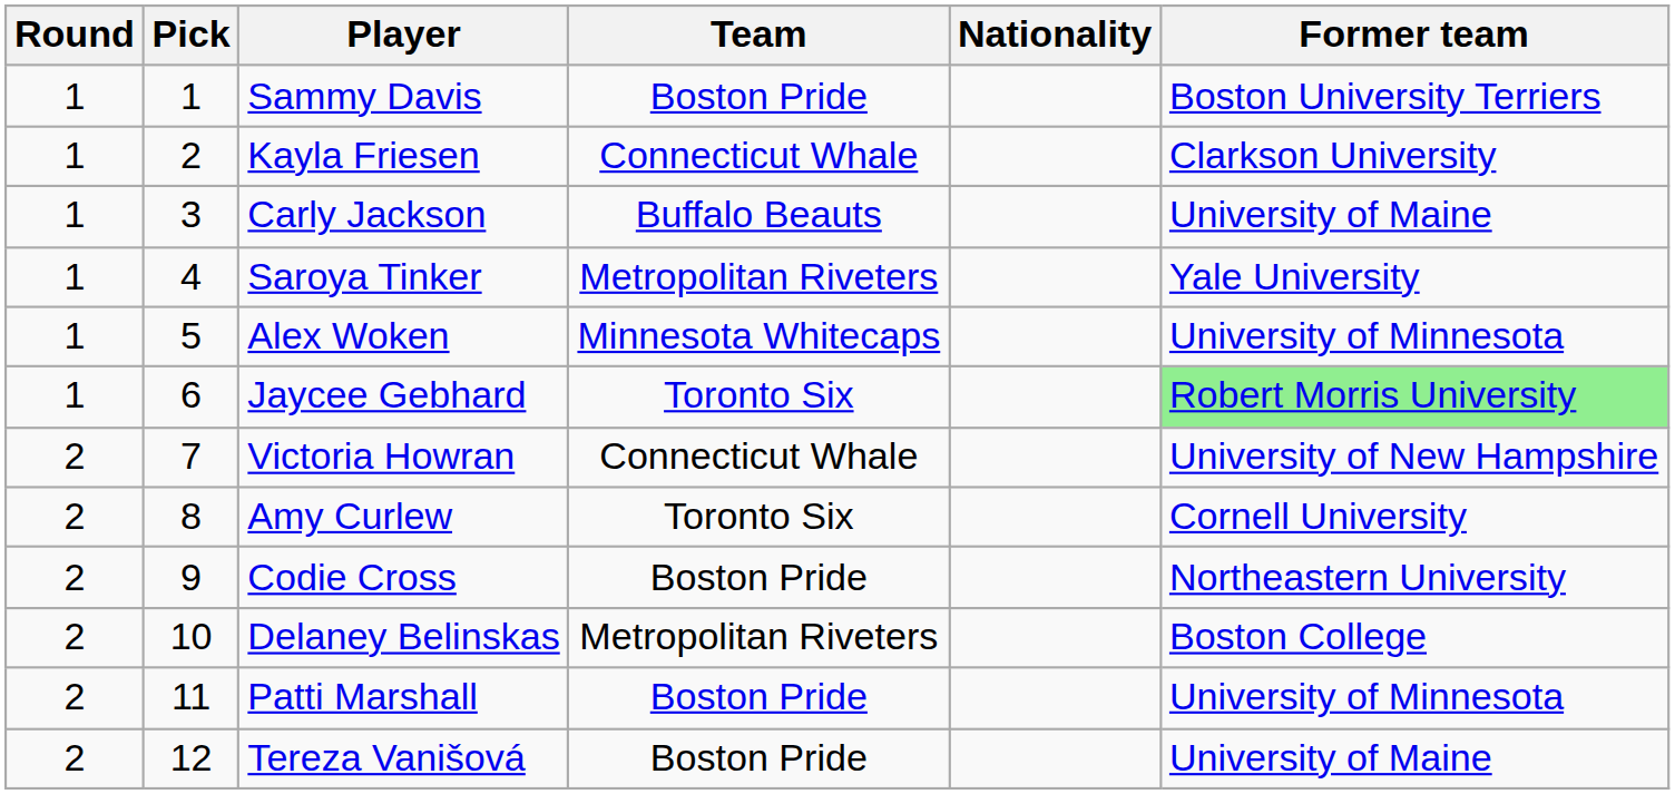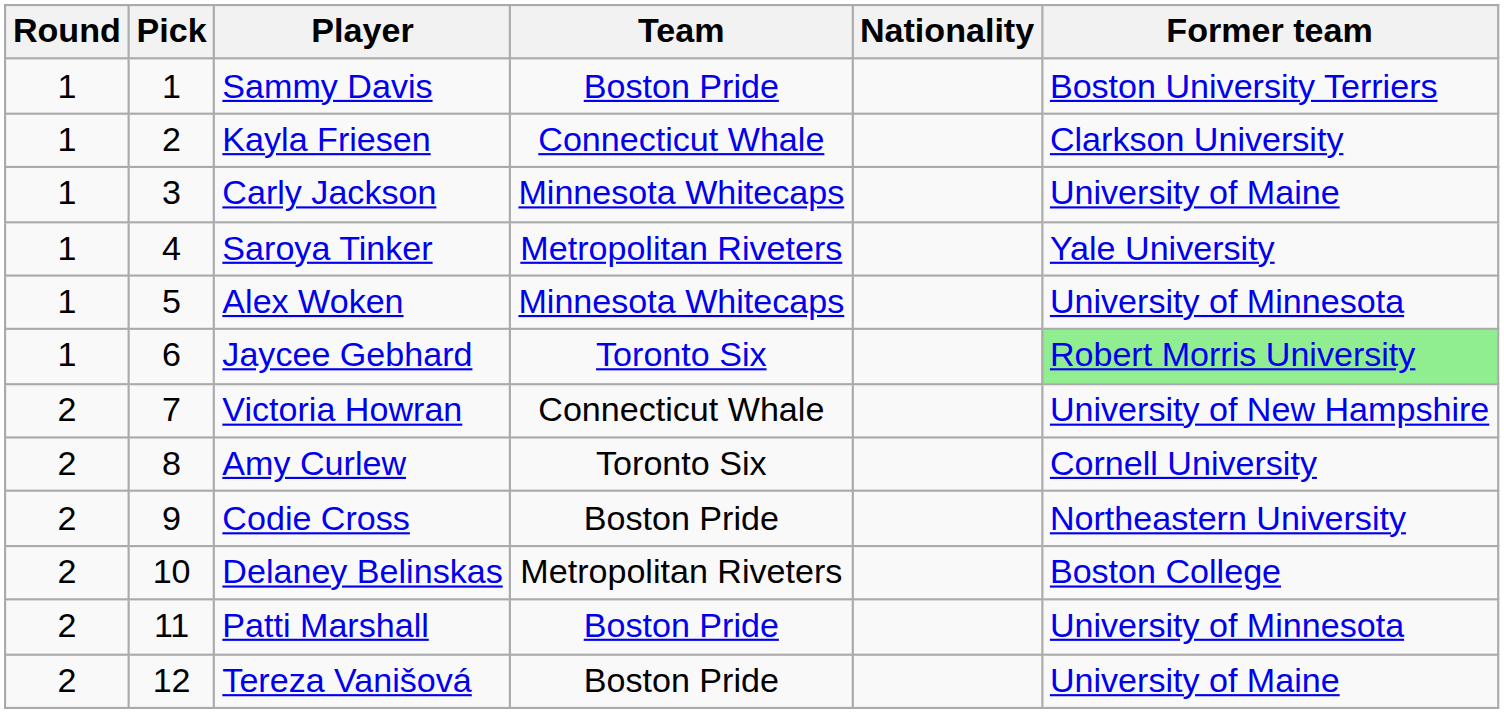 <table class="wikitable sortable" style="text-align:center">
 <tr>
 <th>Round</th>
 <th>Pick</th>
 <th>Player</th>
 <th>Team</th>
 <th>Nationality</th>
 <th>Former team</th>
 </tr>
 <tr>
 <td>1</td>
 <td>1</td>
 <td align=left><a href='#'>Sammy Davis</a></td>
 <td><a href='#'>Boston Pride</a><br></td>
 <td></td>
 <td align=left><a href='#'>Boston University Terriers</a></td>
 </tr>
 <tr>
 <td>1</td>
 <td>2</td>
 <td align=left><a href='#'>Kayla Friesen</a></td>
 <td><a href='#'>Connecticut Whale</a></td>
 <td></td>
 <td align=left><a href='#'>Clarkson University</a></td>
 </tr>
 <tr>
 <td>1</td>
 <td>3</td>
 <td align=left><a href='#'>Carly Jackson</a></td>
-<td><a href='#'>Buffalo Beauts</a></td>
+<td><a href='#'>Minnesota Whitecaps</a></td>
 <td></td>
 <td align=left><a href='#'>University of Maine</a></td>
 </tr>
 <tr>
 <td>1</td>
 <td>4</td>
 <td align=left><a href='#'>Saroya Tinker</a></td>
 <td><a href='#'>Metropolitan Riveters</a></td>
 <td></td>
 <td align=left><a href='#'>Yale University</a></td>
 </tr>
 <tr>
 <td>1</td>
 <td>5</td>
 <td align=left><a href='#'>Alex Woken</a></td>
 <td><a href='#'>Minnesota Whitecaps</a></td>
 <td></td>
 <td align=left><a href='#'>University of Minnesota</a></td>
 </tr>
 <tr>
 <td>1</td>
 <td>6</td>
 <td align=left><a href='#'>Jaycee Gebhard</a></td>
 <td><a href='#'>Toronto Six</a><br></td>
 <td></td>
 <td align=left style="background: lightgreen;"><a href='#'>Robert Morris University</a></td>
 </tr>
 <tr>
 <td>2</td>
 <td>7</td>
 <td align=left><a href='#'>Victoria Howran</a></td>
 <td>Connecticut Whale</td>
 <td></td>
 <td align=left><a href='#'>University of New Hampshire</a></td>
 </tr>
 <tr>
 <td>2</td>
 <td>8</td>
 <td align=left><a href='#'>Amy Curlew</a></td>
 <td>Toronto Six</td>
 <td></td>
 <td align=left><a href='#'>Cornell University</a></td>
 </tr>
 <tr>
 <td>2</td>
 <td>9</td>
 <td align=left><a href='#'>Codie Cross</a></td>
 <td>Boston Pride</td>
 <td></td>
 <td align=left><a href='#'>Northeastern University</a></td>
 </tr>
 <tr>
 <td>2</td>
 <td>10</td>
 <td align=left><a href='#'>Delaney Belinskas</a></td>
 <td>Metropolitan Riveters</td>
 <td></td>
 <td align=left><a href='#'>Boston College</a></td>
 </tr>
 <tr>
 <td>2</td>
 <td>11</td>
 <td align=left><a href='#'>Patti Marshall</a></td>
 <td><a href='#'>Boston Pride</a><br></td>
 <td></td>
 <td align=left><a href='#'>University of Minnesota</a></td>
 </tr>
 <tr>
 <td>2</td>
 <td>12</td>
 <td align=left><a href='#'>Tereza Vanišová</a></td>
 <td>Boston Pride</td>
 <td></td>
 <td align=left><a href='#'>University of Maine</a></td>
 </tr>
 </table>
